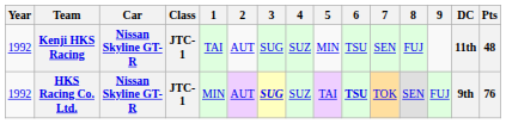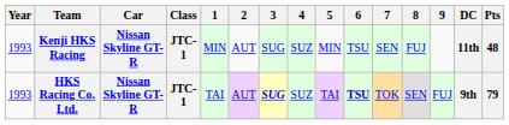 <table class="wikitable" style="text-align:center; font-size:90%">
 <tr>
 <th>Year</th>
 <th>Team</th>
 <th>Car</th>
 <th>Class</th>
 <th>1</th>
 <th>2</th>
 <th>3</th>
 <th>4</th>
 <th>5</th>
 <th>6</th>
 <th>7</th>
 <th>8</th>
 <th>9</th>
 <th>DC</th>
 <th>Pts</th>
 </tr>
 <tr>
-<td><a href='#'>1992</a></td>
+<td><a href='#'>1993</a></td>
 <th><a href='#'>Kenji HKS Racing</a></th>
 <th><a href='#'>Nissan Skyline GT-R</a></th>
 <th>JTC-1</th>
-<td style="background:#DFFFDF;"><a href='#'>TAI</a><br></td>
+<td style="background:#DFFFDF;"><a href='#'>MIN</a><br></td>
 <td><a href='#'>AUT</a></td>
 <td style="background:#DFFFDF;"><a href='#'>SUG</a><br></td>
 <td style="background:#DFFFDF;"><a href='#'>SUZ</a><br></td>
 <td><a href='#'>MIN</a></td>
 <td style="background:#DFFFDF;"><a href='#'>TSU</a><br></td>
 <td style="background:#DFFFDF;"><a href='#'>SEN</a><br></td>
 <td style="background:#DFFFDF;"><a href='#'>FUJ</a><br></td>
 <td></td>
 <th>11th</th>
 <th>48</th>
 </tr>
 <tr>
-<td><a href='#'>1992</a></td>
+<td><a href='#'>1993</a></td>
 <th><a href='#'>HKS Racing Co. Ltd.</a></th>
 <th><a href='#'>Nissan Skyline GT-R</a></th>
 <th>JTC-1</th>
-<td style="background:#DFFFDF;"><a href='#'>MIN</a><br></td>
+<td style="background:#DFFFDF;"><a href='#'>TAI</a><br></td>
 <td style="background:#EFCFFF;"><a href='#'>AUT</a><br></td>
 <td style="background:#FFFFBF;"><strong><em><a href='#'>SUG</a></em></strong><br></td>
 <td style="background:#DFFFDF;"><a href='#'>SUZ</a><br></td>
 <td style="background:#EFCFFF;"><a href='#'>TAI</a><br></td>
 <td style="background:#DFFFDF;"><strong><a href='#'>TSU</a></strong><br></td>
 <td style="background:#FFDF9F;"><a href='#'>TOK</a><br></td>
 <td style="background:#DFDFDF;"><a href='#'>SEN</a><br></td>
 <td style="background:#DFFFDF;"><a href='#'>FUJ</a><br></td>
 <th>9th</th>
-<th>76</th>
+<th>79</th>
 </tr>
 </table>
